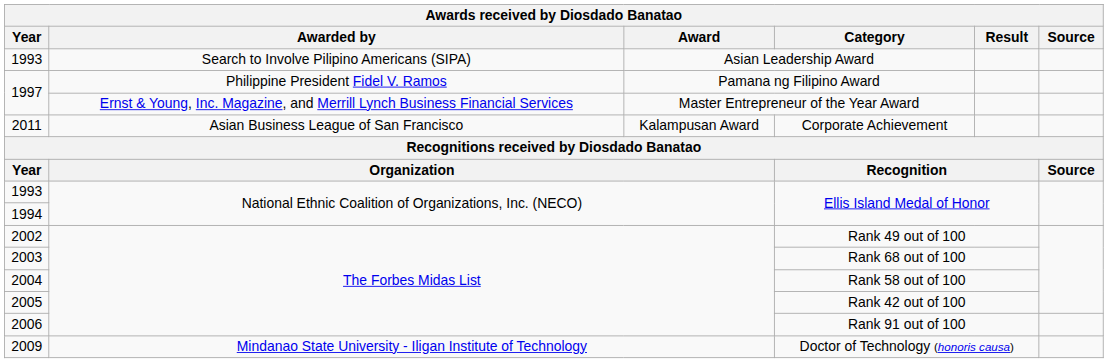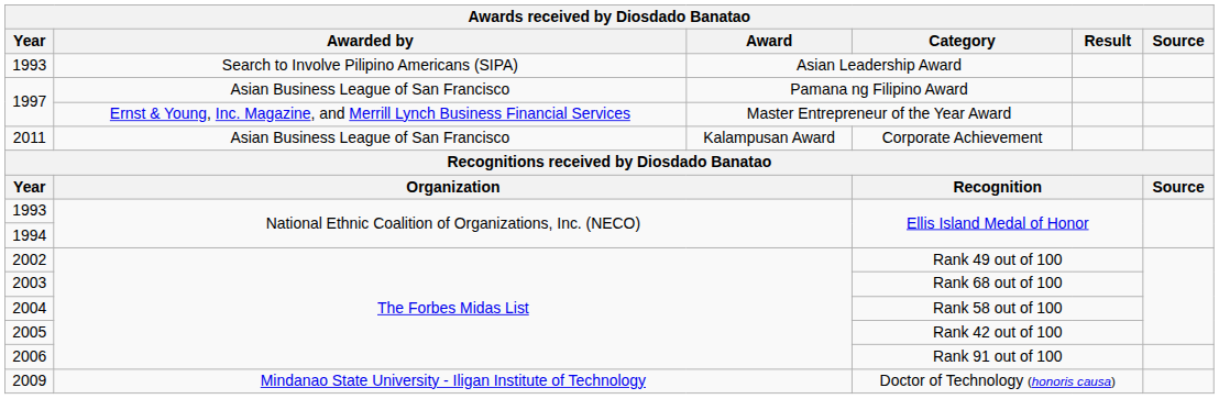 <table class="wikitable"  style="text-align:center; width:100%;">
 <tr>
 <th colspan="6">Awards received by Diosdado Banatao</th>
 </tr>
 <tr>
 <th style="text-align:center;">Year</th>
 <th style="text-align:center;">Awarded by</th>
 <th style="text-align:center;">Award</th>
 <th style="text-align:center;">Category</th>
 <th style="text-align:center;">Result</th>
 <th style="text-align:center;">Source</th>
 </tr>
 <tr>
 <td>1993</td>
 <td>Search to Involve Pilipino Americans (SIPA)</td>
 <td colspan="2">Asian Leadership Award</td>
 <td></td>
 <td></td>
 </tr>
 <tr>
 <td rowspan="2">1997</td>
-<td>Philippine President <a href='#'>Fidel V. Ramos</a></td>
+<td>Asian Business League of San Francisco</td>
 <td colspan="2">Pamana ng Filipino Award</td>
 <td></td>
 <td></td>
 </tr>
 <tr>
 <td><a href='#'>Ernst & Young</a>, <a href='#'>Inc. Magazine</a>, and <a href='#'>Merrill Lynch Business Financial Services</a></td>
 <td colspan="2">Master Entrepreneur of the Year Award</td>
 <td></td>
 <td></td>
 </tr>
 <tr>
 <td>2011</td>
 <td>Asian Business League of San Francisco</td>
 <td>Kalampusan Award</td>
 <td>Corporate Achievement</td>
 <td></td>
 <td></td>
 </tr>
 <tr>
 <th style="text-align:center;" colspan="6">Recognitions received by Diosdado Banatao</th>
 </tr>
 <tr>
 <th style="text-align:center;">Year</th>
 <th style="text-align:center;" colspan="2">Organization</th>
 <th style="text-align:center;" colspan="2">Recognition</th>
 <th style="text-align:center;">Source</th>
 </tr>
 <tr>
 <td>1993</td>
 <td rowspan="2" colspan="2">National Ethnic Coalition of Organizations, Inc. (NECO)</td>
 <td rowspan="2" colspan="2"><a href='#'>Ellis Island Medal of Honor</a></td>
 <td rowspan="2"></td>
 </tr>
 <tr>
 <td>1994</td>
 </tr>
 <tr>
 <td>2002</td>
 <td rowspan="5" colspan="2"><a href='#'>The Forbes Midas List</a></td>
 <td colspan="2">Rank 49 out of 100</td>
 <td rowspan="4"></td>
 </tr>
 <tr>
 <td>2003</td>
 <td colspan="2">Rank 68 out of 100</td>
 </tr>
 <tr>
 <td>2004</td>
 <td colspan="2">Rank 58 out of 100</td>
 </tr>
 <tr>
 <td>2005</td>
 <td colspan="2">Rank 42 out of 100</td>
 </tr>
 <tr>
 <td>2006</td>
 <td colspan="2">Rank 91 out of 100</td>
 <td></td>
 </tr>
 <tr>
 <td>2009</td>
 <td colspan="2"><a href='#'>Mindanao State University - Iligan Institute of Technology</a></td>
 <td colspan="2">Doctor of Technology <small>(<em><a href='#'>honoris causa</a></em>)</small></td>
 <td></td>
 </tr>
 </table>
